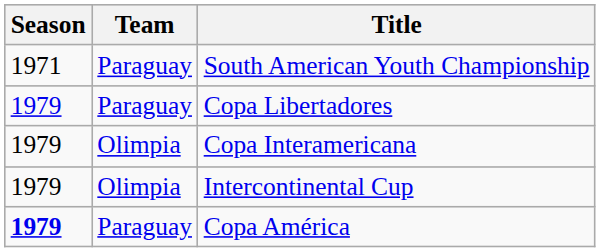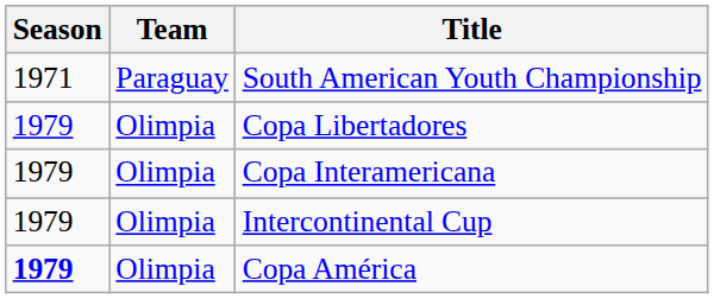 <table class="wikitable">
 <tr>
 <th>Season</th>
 <th>Team</th>
 <th>Title</th>
 </tr>
 <tr>
 <td>1971</td>
 <td><a href='#'>Paraguay</a></td>
 <td><a href='#'>South American Youth Championship</a></td>
 </tr>
 <tr>
 <td><a href='#'>1979</a></td>
-<td><a href='#'>Paraguay</a></td>
+<td><a href='#'>Olimpia</a></td>
 <td><a href='#'>Copa Libertadores</a></td>
 </tr>
 <tr>
 <td>1979</td>
 <td><a href='#'>Olimpia</a></td>
 <td><a href='#'>Copa Interamericana</a></td>
 </tr>
 <tr>
 <td>1979</td>
 <td><a href='#'>Olimpia</a></td>
 <td><a href='#'>Intercontinental Cup</a></td>
 </tr>
 <tr>
 <td><strong><a href='#'>1979</a></strong></td>
-<td><a href='#'>Paraguay</a></td>
+<td><a href='#'>Olimpia</a></td>
 <td><a href='#'>Copa América</a></td>
 </tr>
 </table>
